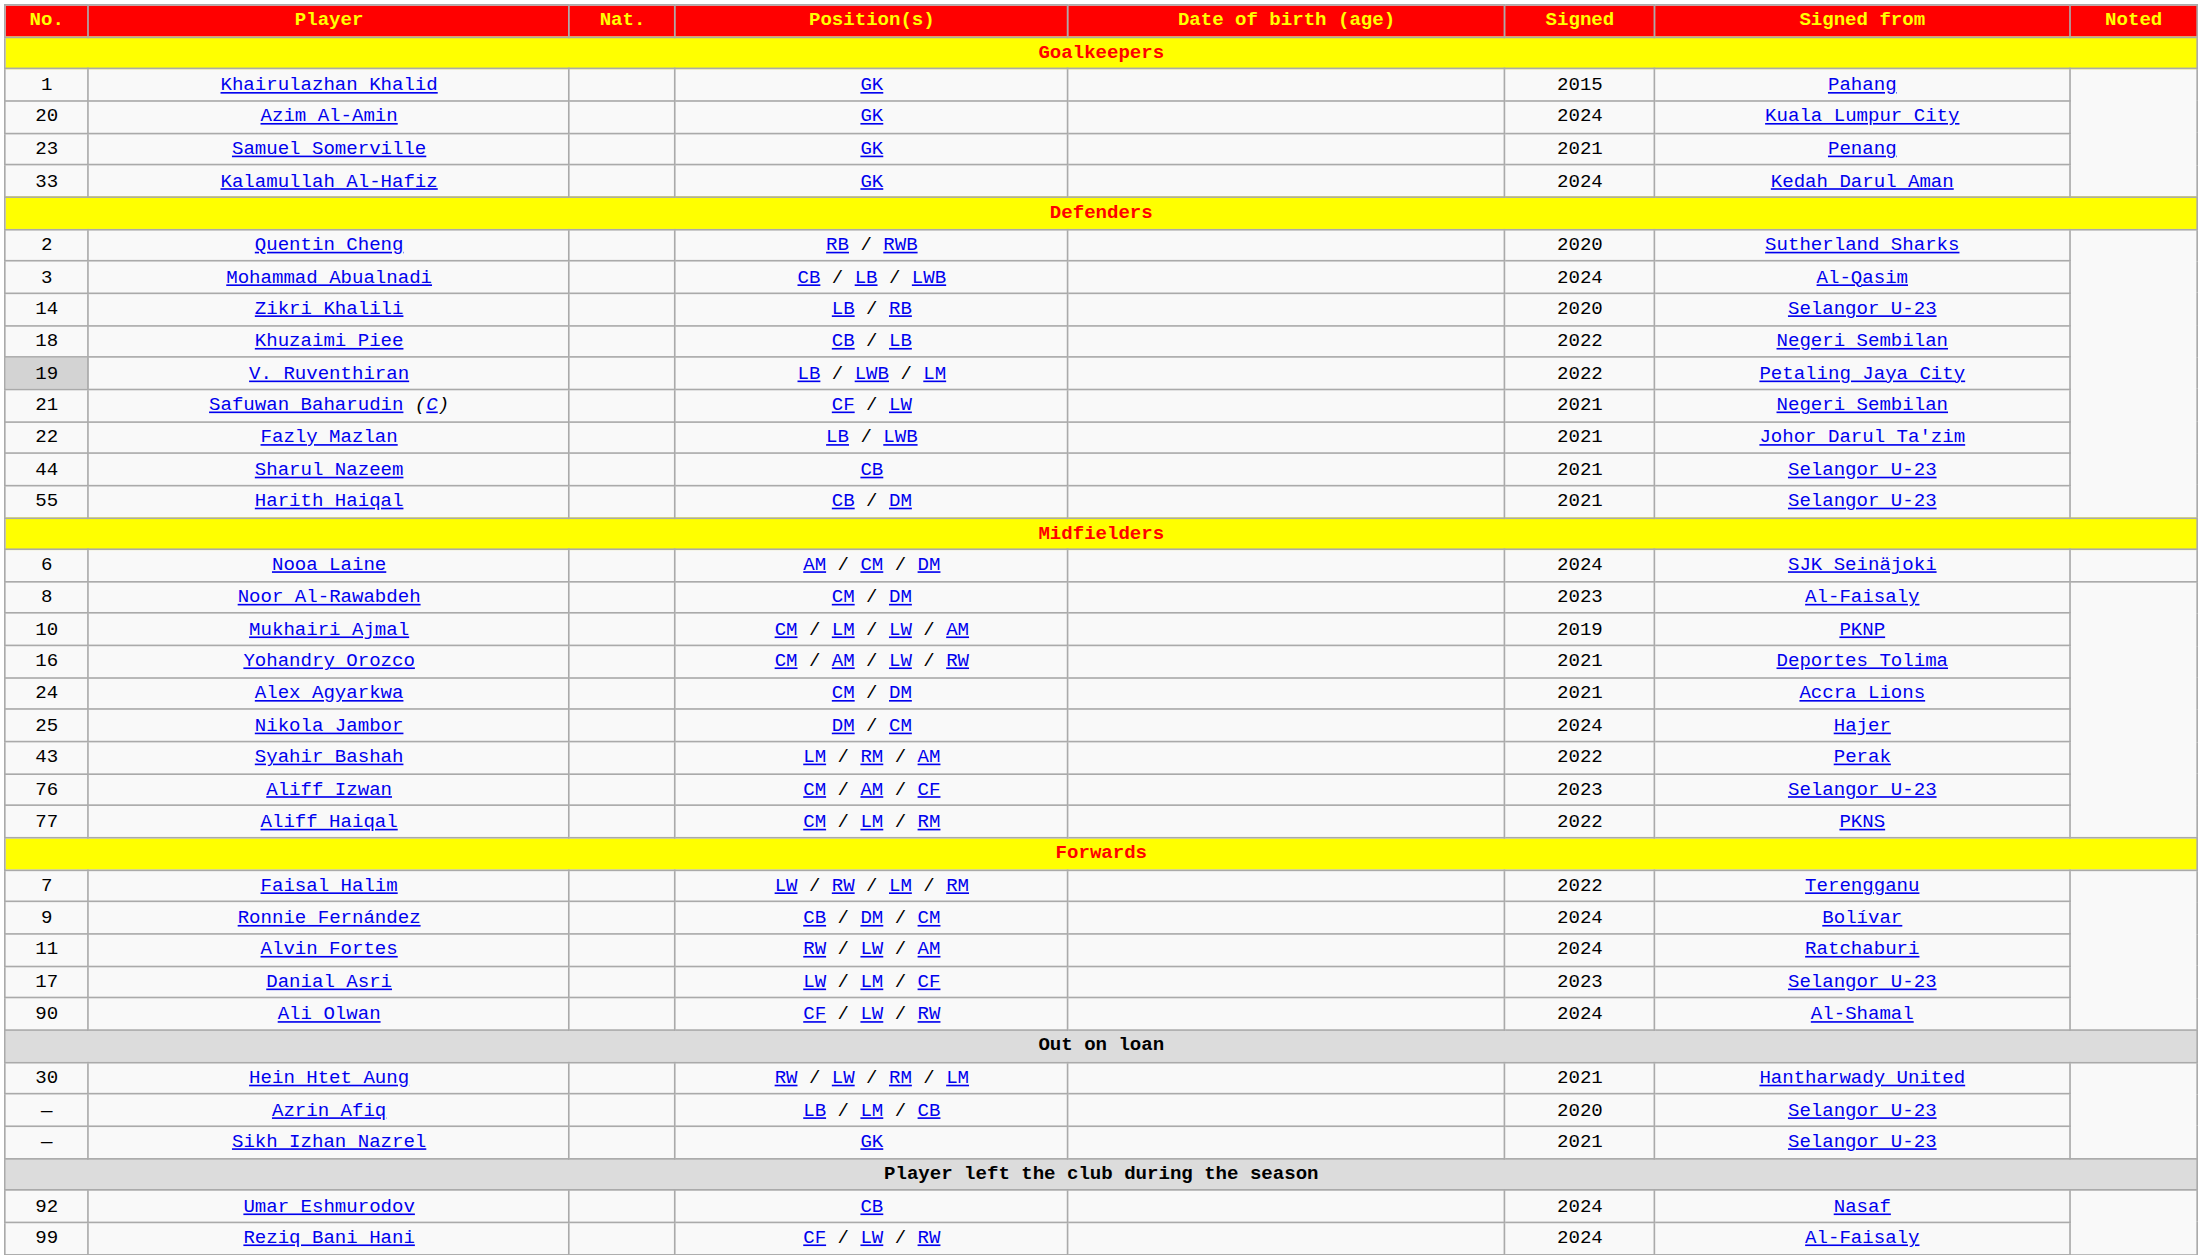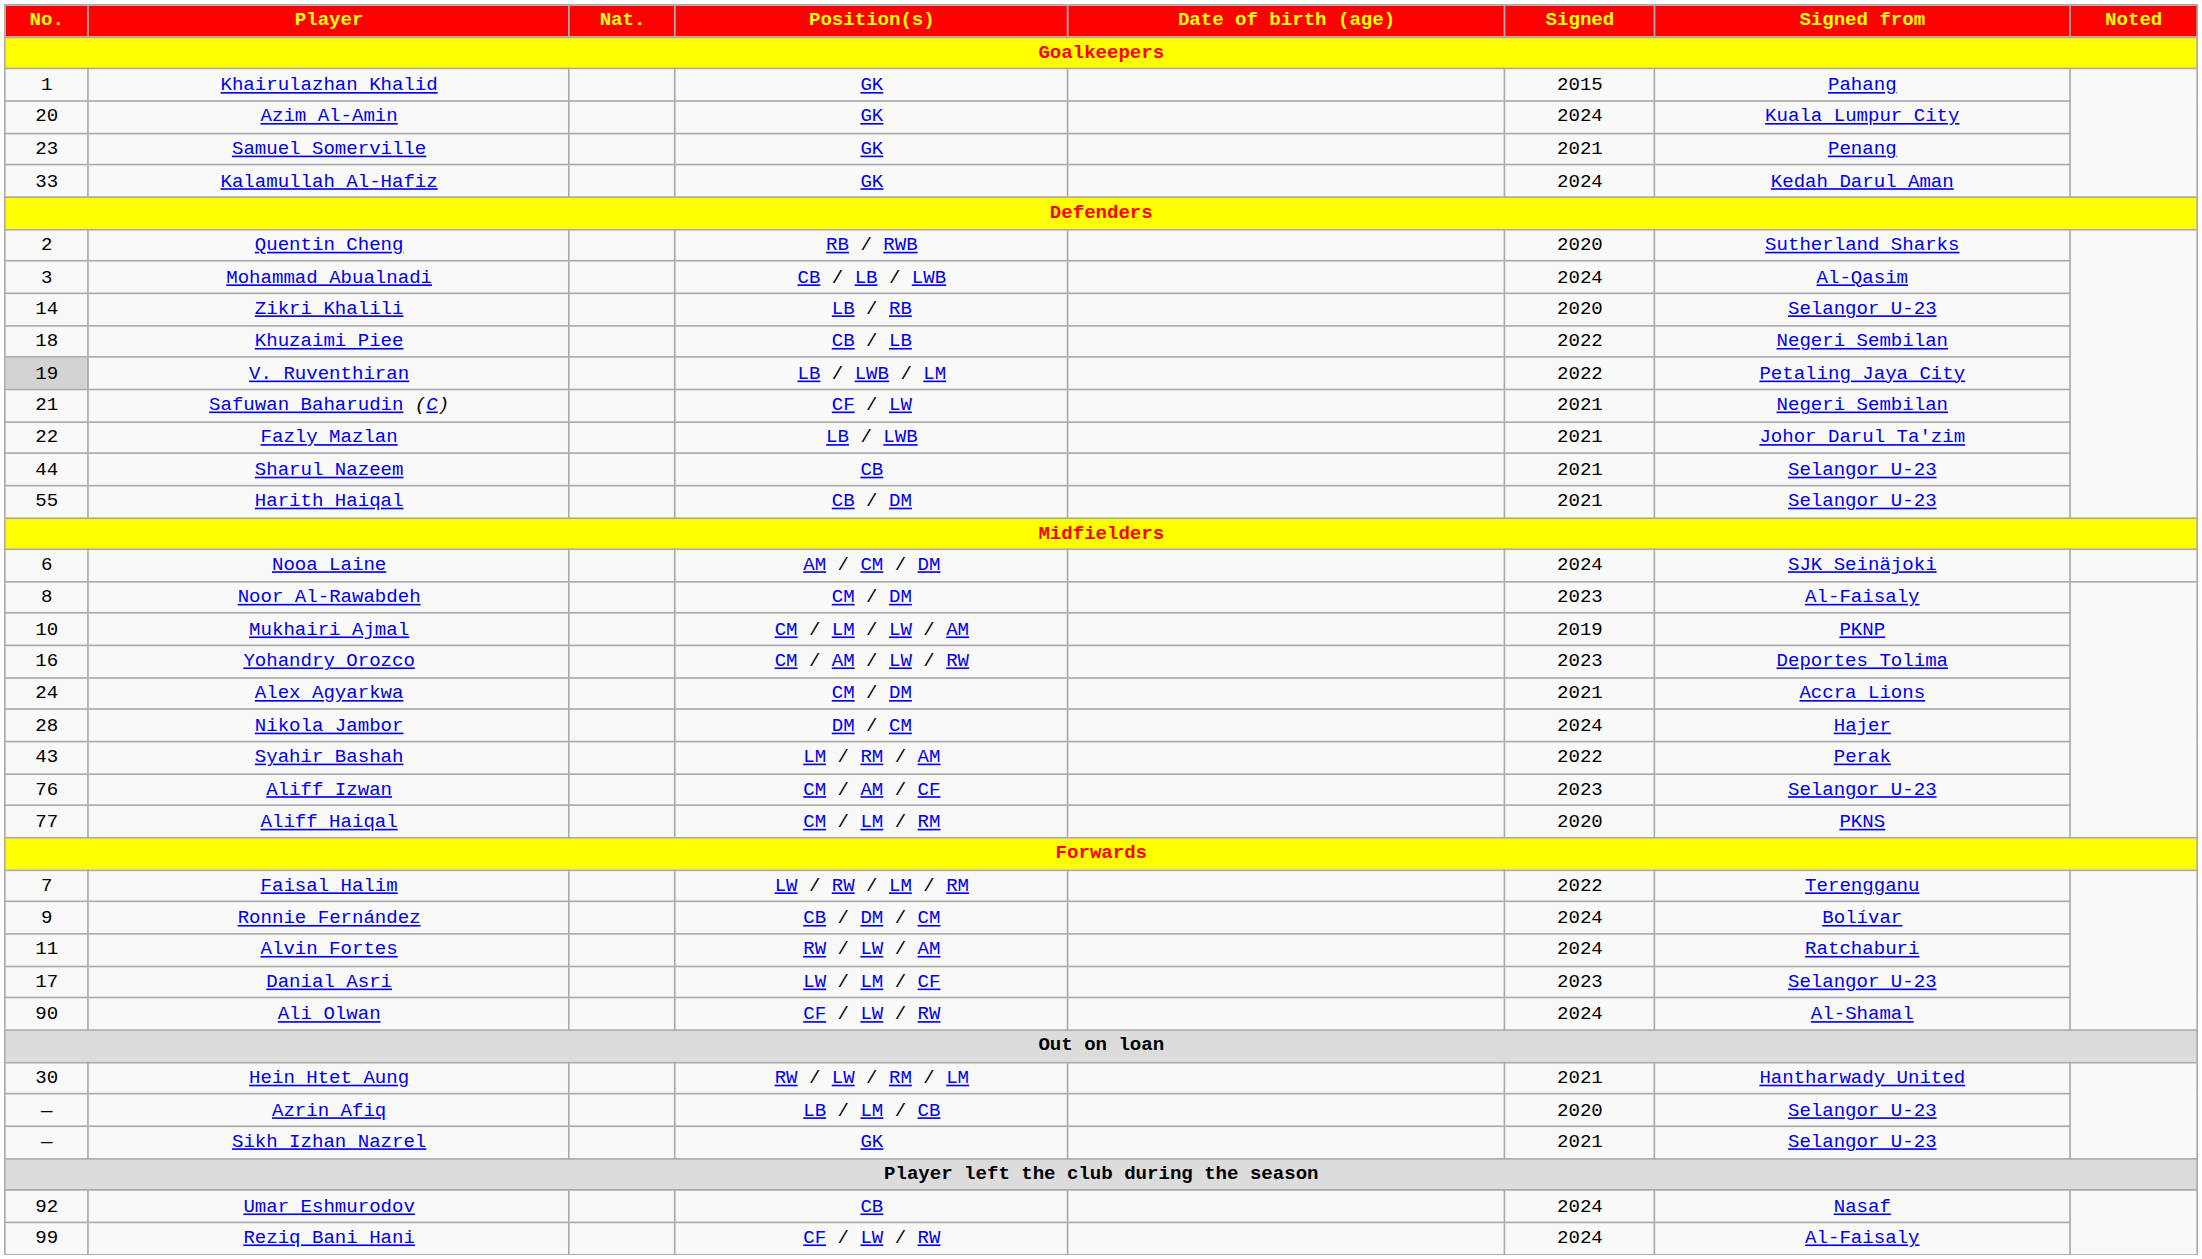 <table class="wikitable" style="text-align:center;font-size:90%;width:85%">
 <tr>
 <th style="background:red;color:yellow;text-align:center;width:10x";>No.</th>
 <th style="background:red;color:yellow;text-align:center;width:160x";>Player</th>
 <th style="background:red;color:yellow;text-align:center;width:10x";>Nat.</th>
 <th style="background:red;color:yellow;text-align:center;width:80x";>Position(s)</th>
 <th style="background:red;color:yellow;text-align:center;width:160x";>Date of birth (age)</th>
 <th style="background:red;color:yellow;text-align:center;width:20x";>Signed</th>
 <th style="background:red;color:yellow;text-align:center;width:180x";>Signed from</th>
 <th style="background:red;color:yellow;text-align:center;width:20x";>Noted</th>
 </tr>
 <tr>
 <th colspan="9" style="background:yellow;color:red;text-align:center">Goalkeepers</th>
 </tr>
 <tr>
 <td>1</td>
 <td><a href='#'>Khairulazhan Khalid</a></td>
 <td></td>
 <td><a href='#'>GK</a></td>
 <td></td>
 <td>2015</td>
 <td><a href='#'>Pahang</a></td>
 </tr>
 <tr>
 <td>20</td>
 <td><a href='#'>Azim Al-Amin</a></td>
 <td></td>
 <td><a href='#'>GK</a></td>
 <td></td>
 <td>2024</td>
 <td><a href='#'>Kuala Lumpur City</a></td>
 </tr>
 <tr>
 <td>23</td>
 <td><a href='#'>Samuel Somerville</a></td>
 <td></td>
 <td><a href='#'>GK</a></td>
 <td></td>
 <td>2021</td>
 <td><a href='#'>Penang</a></td>
 </tr>
 <tr>
 <td>33</td>
 <td><a href='#'>Kalamullah Al-Hafiz</a></td>
 <td></td>
 <td><a href='#'>GK</a></td>
 <td></td>
 <td>2024</td>
 <td><a href='#'>Kedah Darul Aman</a></td>
 </tr>
 <tr>
 <th colspan="9" style="background:yellow;color:red;text-align:center">Defenders</th>
 </tr>
 <tr>
 <td>2</td>
 <td><a href='#'>Quentin Cheng</a></td>
 <td> </td>
 <td><a href='#'>RB</a> / <a href='#'>RWB</a></td>
 <td></td>
 <td>2020</td>
 <td> <a href='#'>Sutherland Sharks</a></td>
 </tr>
 <tr>
 <td>3</td>
 <td><a href='#'>Mohammad Abualnadi</a></td>
 <td> </td>
 <td><a href='#'>CB</a> / <a href='#'>LB</a> / <a href='#'>LWB</a></td>
 <td></td>
 <td>2024</td>
 <td> <a href='#'>Al-Qasim</a></td>
 </tr>
 <tr>
 <td>14</td>
 <td><a href='#'>Zikri Khalili</a></td>
 <td></td>
 <td><a href='#'>LB</a> / <a href='#'>RB</a></td>
 <td></td>
 <td>2020</td>
 <td><a href='#'>Selangor U-23</a></td>
 </tr>
 <tr>
 <td>18</td>
 <td><a href='#'>Khuzaimi Piee</a></td>
 <td></td>
 <td><a href='#'>CB</a> / <a href='#'>LB</a></td>
 <td></td>
 <td>2022</td>
 <td><a href='#'>Negeri Sembilan</a></td>
 </tr>
 <tr>
 <td style="background: lightgrey;">19</td>
 <td><a href='#'>V. Ruventhiran</a></td>
 <td></td>
 <td><a href='#'>LB</a> / <a href='#'>LWB</a> / <a href='#'>LM</a></td>
 <td></td>
 <td>2022</td>
 <td><a href='#'>Petaling Jaya City</a></td>
 </tr>
 <tr>
 <td>21</td>
 <td><a href='#'>Safuwan Baharudin</a> <em>(<a href='#'>C</a>)</em></td>
 <td></td>
 <td><a href='#'>CF</a> / <a href='#'>LW</a></td>
 <td></td>
 <td>2021</td>
 <td><a href='#'>Negeri Sembilan</a></td>
 </tr>
 <tr>
 <td>22</td>
 <td><a href='#'>Fazly Mazlan</a></td>
 <td></td>
 <td><a href='#'>LB</a> / <a href='#'>LWB</a></td>
 <td></td>
 <td>2021</td>
 <td><a href='#'>Johor Darul Ta'zim</a></td>
 </tr>
 <tr>
 <td>44</td>
 <td><a href='#'>Sharul Nazeem</a></td>
 <td></td>
 <td><a href='#'>CB</a></td>
 <td></td>
 <td>2021</td>
 <td><a href='#'>Selangor U-23</a></td>
 </tr>
 <tr>
 <td>55</td>
 <td><a href='#'>Harith Haiqal</a></td>
 <td></td>
 <td><a href='#'>CB</a> / <a href='#'>DM</a></td>
 <td></td>
 <td>2021</td>
 <td><a href='#'>Selangor U-23</a></td>
 </tr>
 <tr>
 <th colspan="9" style="background:yellow;color:red;text-align:center">Midfielders</th>
 </tr>
 <tr>
 <td>6</td>
 <td><a href='#'>Nooa Laine</a></td>
 <td> </td>
 <td><a href='#'>AM</a> / <a href='#'>CM</a> / <a href='#'>DM</a></td>
 <td></td>
 <td>2024</td>
 <td> <a href='#'>SJK Seinäjoki</a></td>
 <td></td>
 </tr>
 <tr>
 <td>8</td>
 <td><a href='#'>Noor Al-Rawabdeh</a></td>
 <td></td>
 <td><a href='#'>CM</a> / <a href='#'>DM</a></td>
 <td></td>
 <td>2023</td>
 <td> <a href='#'>Al-Faisaly</a></td>
 </tr>
 <tr>
 <td>10</td>
 <td><a href='#'>Mukhairi Ajmal</a></td>
 <td></td>
 <td><a href='#'>CM</a> / <a href='#'>LM</a> / <a href='#'>LW</a> / <a href='#'>AM</a></td>
 <td></td>
 <td>2019</td>
 <td><a href='#'>PKNP</a></td>
 </tr>
 <tr>
 <td>16</td>
 <td><a href='#'>Yohandry Orozco</a></td>
 <td></td>
 <td><a href='#'>CM</a> / <a href='#'>AM</a> / <a href='#'>LW</a> / <a href='#'>RW</a></td>
 <td></td>
-<td>2021</td>
+<td>2023</td>
 <td> <a href='#'>Deportes Tolima</a></td>
 </tr>
 <tr>
 <td>24</td>
 <td><a href='#'>Alex Agyarkwa</a></td>
 <td></td>
 <td><a href='#'>CM</a> / <a href='#'>DM</a></td>
 <td></td>
 <td>2021</td>
 <td> <a href='#'>Accra Lions</a></td>
 </tr>
 <tr>
-<td>25</td>
+<td>28</td>
 <td><a href='#'>Nikola Jambor</a></td>
 <td></td>
 <td><a href='#'>DM</a> / <a href='#'>CM</a></td>
 <td></td>
 <td>2024</td>
 <td> <a href='#'>Hajer</a></td>
 </tr>
 <tr>
 <td>43</td>
 <td><a href='#'>Syahir Bashah</a></td>
 <td></td>
 <td><a href='#'>LM</a> / <a href='#'>RM</a> / <a href='#'>AM</a></td>
 <td></td>
 <td>2022</td>
 <td><a href='#'>Perak</a></td>
 </tr>
 <tr>
 <td>76</td>
 <td><a href='#'>Aliff Izwan</a></td>
 <td></td>
 <td><a href='#'>CM</a> / <a href='#'>AM</a> / <a href='#'>CF</a></td>
 <td></td>
 <td>2023</td>
 <td><a href='#'>Selangor U-23</a></td>
 </tr>
 <tr>
 <td>77</td>
 <td><a href='#'>Aliff Haiqal</a></td>
 <td></td>
 <td><a href='#'>CM</a> / <a href='#'>LM</a> / <a href='#'>RM</a></td>
 <td></td>
-<td>2022</td>
+<td>2020</td>
 <td><a href='#'>PKNS</a></td>
 </tr>
 <tr>
 <th colspan="9" style="background:yellow;color:red;text-align:center">Forwards</th>
 </tr>
 <tr>
 <td>7</td>
 <td><a href='#'>Faisal Halim</a></td>
 <td></td>
 <td><a href='#'>LW</a> / <a href='#'>RW</a> / <a href='#'>LM</a> / <a href='#'>RM</a></td>
 <td></td>
 <td>2022</td>
 <td><a href='#'>Terengganu</a></td>
 </tr>
 <tr>
 <td>9</td>
 <td><a href='#'>Ronnie Fernández</a></td>
 <td></td>
 <td><a href='#'>CB</a> / <a href='#'>DM</a> / <a href='#'>CM</a></td>
 <td></td>
 <td>2024</td>
 <td> <a href='#'>Bolívar</a></td>
 </tr>
 <tr>
 <td>11</td>
 <td><a href='#'>Alvin Fortes</a></td>
 <td></td>
 <td><a href='#'>RW</a> / <a href='#'>LW</a> / <a href='#'>AM</a></td>
 <td></td>
 <td>2024</td>
 <td> <a href='#'>Ratchaburi</a></td>
 </tr>
 <tr>
 <td>17</td>
 <td><a href='#'>Danial Asri</a></td>
 <td></td>
 <td><a href='#'>LW</a> / <a href='#'>LM</a> /  <a href='#'>CF</a></td>
 <td></td>
 <td>2023</td>
 <td><a href='#'>Selangor U-23</a></td>
 </tr>
 <tr>
 <td>90</td>
 <td><a href='#'>Ali Olwan</a></td>
 <td></td>
 <td><a href='#'>CF</a> / <a href='#'>LW</a> / <a href='#'>RW</a></td>
 <td></td>
 <td>2024</td>
 <td> <a href='#'>Al-Shamal</a></td>
 </tr>
 <tr>
 <th colspan="9" style="background:#dcdcdc; text-align:center;">Out on loan</th>
 </tr>
 <tr>
 <td>30</td>
 <td><a href='#'>Hein Htet Aung</a></td>
 <td></td>
 <td><a href='#'>RW</a> / <a href='#'>LW</a> / <a href='#'>RM</a> / <a href='#'>LM</a></td>
 <td></td>
 <td>2021</td>
 <td> <a href='#'>Hantharwady United</a></td>
 </tr>
 <tr>
 <td>—</td>
 <td><a href='#'>Azrin Afiq</a></td>
 <td></td>
 <td><a href='#'>LB</a> / <a href='#'>LM</a> / <a href='#'>CB</a></td>
 <td></td>
 <td>2020</td>
 <td><a href='#'>Selangor U-23</a></td>
 </tr>
 <tr>
 <td>—</td>
 <td><a href='#'>Sikh Izhan Nazrel</a></td>
 <td></td>
 <td><a href='#'>GK</a></td>
 <td></td>
 <td>2021</td>
 <td><a href='#'>Selangor U-23</a></td>
 </tr>
 <tr>
 <th colspan="9" style="background:#dcdcdc; text-align:center;">Player left the club during the season</th>
 </tr>
 <tr>
 <td>92</td>
 <td><a href='#'>Umar Eshmurodov</a></td>
 <td></td>
 <td><a href='#'>CB</a></td>
 <td></td>
 <td>2024</td>
 <td> <a href='#'>Nasaf</a></td>
 </tr>
 <tr>
 <td>99</td>
 <td><a href='#'>Reziq Bani Hani</a></td>
 <td></td>
 <td><a href='#'>CF</a> / <a href='#'>LW</a> / <a href='#'>RW</a></td>
 <td></td>
 <td>2024</td>
 <td> <a href='#'>Al-Faisaly</a></td>
 </tr>
 <tr>
 </tr>
 </table>
